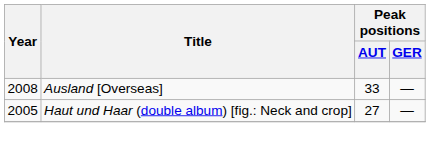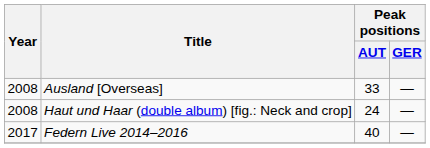 <table class="wikitable">
 <tr>
 <th rowspan="2">Year</th>
 <th rowspan="2">Title</th>
 <th colspan="2">Peak positions</th>
 </tr>
 <tr>
 <th width="30"><a href='#'>AUT</a><br><br></th>
 <th width="30"><a href='#'>GER</a><br><br></th>
 </tr>
 <tr>
 <td>2008</td>
 <td><em>Ausland</em> [Overseas]</td>
 <td align="center" >33</td>
 <td align="center" >—</td>
 </tr>
 <tr>
-<td>2005</td>
+<td>2008</td>
 <td><em>Haut und Haar</em> (<a href='#'>double album</a>) [fig.: Neck and crop]</td>
-<td align="center" >27</td>
+<td align="center" >24</td>
+<td align="center" >—</td>
+</tr>
+<tr>
+<td>2017</td>
+<td><em>Federn Live 2014–2016</em></td>
+<td align="center" >40</td>
 <td align="center" >—</td>
 </tr>
 <tr>
 </tr>
 </table>
